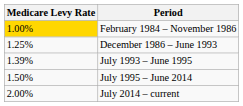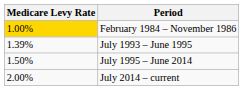 <table class="wikitable">
 <tr>
 <th>Medicare Levy Rate</th>
 <th>Period</th>
 </tr>
 <tr>
 <td style="background: gold;">1.00%</td>
 <td>February 1984 – November 1986</td>
-</tr>
-<tr>
-<td>1.25%</td>
-<td>December 1986 – June 1993</td>
 </tr>
 <tr>
 <td>1.39%</td>
 <td>July 1993 – June 1995</td>
 </tr>
 <tr>
 <td>1.50%</td>
 <td>July 1995 – June 2014</td>
 </tr>
 <tr>
 <td>2.00%</td>
 <td>July 2014 – current</td>
 </tr>
 </table>
